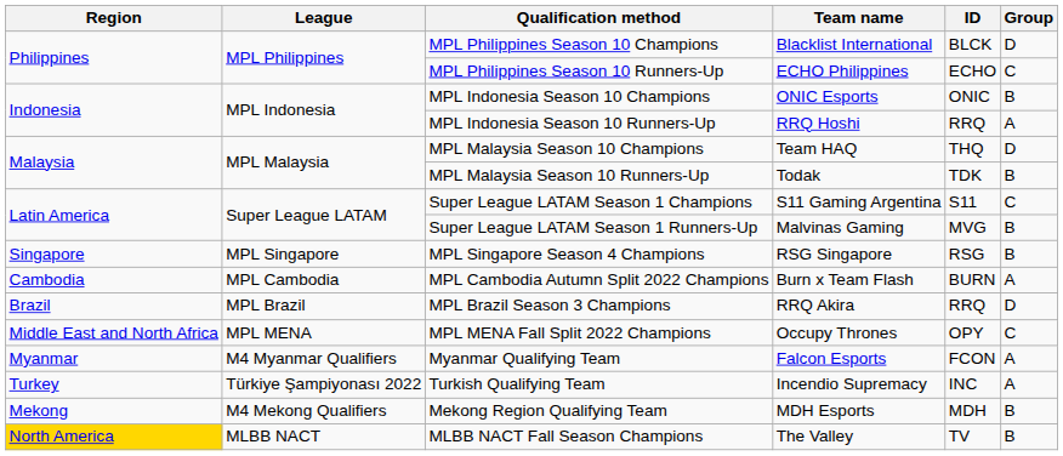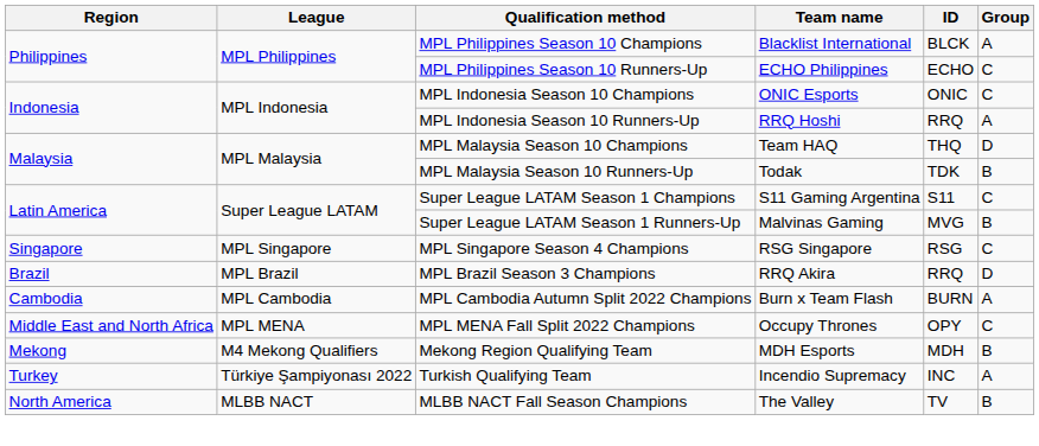 <table class="wikitable sortable">
 <tr>
 <th>Region</th>
 <th>League</th>
 <th>Qualification method</th>
 <th>Team name</th>
 <th>ID</th>
 <th>Group</th>
 </tr>
 <tr>
 <td rowspan="2"><a href='#'>Philippines</a></td>
 <td rowspan="2"><a href='#'>MPL Philippines</a></td>
 <td><a href='#'>MPL Philippines Season 10</a> Champions</td>
 <td> <a href='#'>Blacklist International</a></td>
 <td>BLCK</td>
-<td>D</td>
+<td>A</td>
 </tr>
 <tr>
 <td><a href='#'>MPL Philippines Season 10</a> Runners-Up</td>
 <td> <a href='#'>ECHO Philippines</a></td>
 <td>ECHO</td>
 <td>C</td>
 </tr>
 <tr>
 <td rowspan="2"><a href='#'>Indonesia</a></td>
 <td rowspan="2">MPL Indonesia</td>
 <td>MPL Indonesia Season 10 Champions</td>
 <td> <a href='#'>ONIC Esports</a></td>
 <td>ONIC</td>
-<td>B</td>
+<td>C</td>
 </tr>
 <tr>
 <td>MPL Indonesia Season 10 Runners-Up</td>
 <td> <a href='#'>RRQ Hoshi</a></td>
 <td>RRQ</td>
 <td>A</td>
 </tr>
 <tr>
 <td rowspan="2"><a href='#'>Malaysia</a></td>
 <td rowspan="2">MPL Malaysia</td>
 <td>MPL Malaysia Season 10 Champions</td>
 <td> Team HAQ</td>
 <td>THQ</td>
 <td>D</td>
 </tr>
 <tr>
 <td>MPL Malaysia Season 10 Runners-Up</td>
 <td> Todak</td>
 <td>TDK</td>
 <td>B</td>
 </tr>
 <tr>
 <td rowspan="2"><a href='#'>Latin America</a></td>
 <td rowspan="2">Super League LATAM</td>
 <td>Super League LATAM Season 1 Champions</td>
 <td> S11 Gaming Argentina</td>
 <td>S11</td>
 <td>C</td>
 </tr>
 <tr>
 <td>Super League LATAM Season 1 Runners-Up</td>
 <td> Malvinas Gaming</td>
 <td>MVG</td>
 <td>B</td>
 </tr>
 <tr>
 <td><a href='#'>Singapore</a></td>
 <td>MPL Singapore</td>
 <td>MPL Singapore Season 4 Champions</td>
 <td> RSG Singapore</td>
 <td>RSG</td>
-<td>B</td>
+<td>C</td>
+</tr>
+<tr>
+<td><a href='#'>Brazil</a></td>
+<td>MPL Brazil</td>
+<td>MPL Brazil Season 3 Champions</td>
+<td> RRQ Akira</td>
+<td>RRQ</td>
+<td>D</td>
 </tr>
 <tr>
 <td><a href='#'>Cambodia</a></td>
 <td>MPL Cambodia</td>
 <td>MPL Cambodia Autumn Split 2022 Champions</td>
 <td> Burn x Team Flash</td>
 <td>BURN</td>
 <td>A</td>
 </tr>
 <tr>
-<td><a href='#'>Brazil</a></td>
-<td>MPL Brazil</td>
-<td>MPL Brazil Season 3 Champions</td>
-<td> RRQ Akira</td>
-<td>RRQ</td>
-<td>D</td>
-</tr>
-<tr>
 <td><a href='#'>Middle East and North Africa</a></td>
 <td>MPL MENA</td>
 <td>MPL MENA Fall Split 2022 Champions</td>
 <td> Occupy Thrones</td>
 <td>OPY</td>
 <td>C</td>
 </tr>
 <tr>
-<td><a href='#'>Myanmar</a></td>
-<td>M4 Myanmar Qualifiers</td>
-<td>Myanmar Qualifying Team</td>
-<td> <a href='#'>Falcon Esports</a></td>
-<td>FCON</td>
-<td>A</td>
+<td><a href='#'>Mekong</a></td>
+<td>M4 Mekong Qualifiers</td>
+<td>Mekong Region Qualifying Team</td>
+<td> MDH Esports</td>
+<td>MDH</td>
+<td>B</td>
 </tr>
 <tr>
 <td><a href='#'>Turkey</a></td>
 <td>Türkiye Şampiyonası 2022</td>
 <td>Turkish Qualifying Team</td>
 <td> Incendio Supremacy</td>
 <td>INC</td>
 <td>A</td>
 </tr>
 <tr>
-<td><a href='#'>Mekong</a></td>
-<td>M4 Mekong Qualifiers</td>
-<td>Mekong Region Qualifying Team</td>
-<td> MDH Esports</td>
-<td>MDH</td>
-<td>B</td>
-</tr>
-<tr>
-<td style="background: gold;"><a href='#'>North America</a></td>
+<td><a href='#'>North America</a></td>
 <td>MLBB NACT</td>
 <td>MLBB NACT Fall Season Champions</td>
 <td> The Valley</td>
 <td>TV</td>
 <td>B</td>
 </tr>
 </table>
